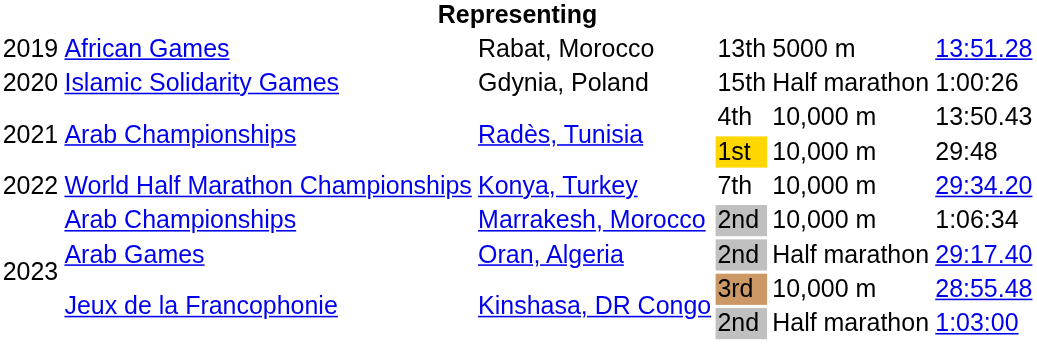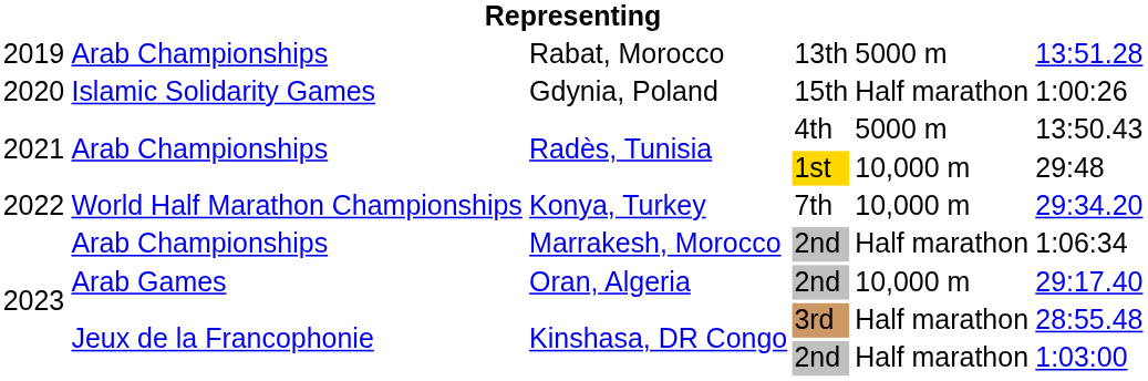 <table>
 <tr>
 <th colspan="6">Representing </th>
 </tr>
 <tr>
 <td>2019</td>
-<td><a href='#'>African Games</a></td>
+<td><a href='#'>Arab Championships</a></td>
 <td>Rabat, Morocco</td>
 <td>13th</td>
 <td>5000 m</td>
 <td><a href='#'>13:51.28</a></td>
 </tr>
 <tr>
 <td>2020</td>
 <td><a href='#'>Islamic Solidarity Games</a></td>
 <td>Gdynia, Poland</td>
 <td>15th</td>
 <td>Half marathon</td>
 <td>1:00:26</td>
 </tr>
 <tr>
 <td rowspan=2>2021</td>
 <td rowspan=2><a href='#'>Arab Championships</a></td>
 <td rowspan=2><a href='#'>Radès, Tunisia</a></td>
 <td>4th</td>
-<td>10,000 m</td>
+<td>5000 m</td>
 <td>13:50.43</td>
 </tr>
 <tr>
 <td bgcolor=gold>1st</td>
 <td>10,000 m</td>
 <td>29:48</td>
 </tr>
 <tr>
 <td>2022</td>
 <td><a href='#'>World Half Marathon Championships</a></td>
 <td><a href='#'>Konya, Turkey</a></td>
 <td>7th</td>
 <td>10,000 m</td>
 <td><a href='#'>29:34.20</a></td>
 </tr>
 <tr>
 <td rowspan=4>2023</td>
 <td><a href='#'>Arab Championships</a></td>
 <td><a href='#'>Marrakesh, Morocco</a></td>
 <td bgcolor=silver>2nd</td>
-<td>10,000 m</td>
+<td>Half marathon</td>
 <td>1:06:34</td>
 </tr>
 <tr>
 <td><a href='#'>Arab Games</a></td>
 <td><a href='#'>Oran, Algeria</a></td>
 <td bgcolor=silver>2nd</td>
-<td>Half marathon</td>
+<td>10,000 m</td>
 <td><a href='#'>29:17.40</a></td>
 </tr>
 <tr>
 <td rowspan=2><a href='#'>Jeux de la Francophonie</a></td>
 <td rowspan=2><a href='#'>Kinshasa, DR Congo</a></td>
 <td bgcolor=cc9966>3rd</td>
-<td>10,000 m</td>
+<td>Half marathon</td>
 <td><a href='#'>28:55.48</a></td>
 </tr>
 <tr>
 <td bgcolor=silver>2nd</td>
 <td>Half marathon</td>
 <td><a href='#'>1:03:00</a></td>
 </tr>
 </table>
